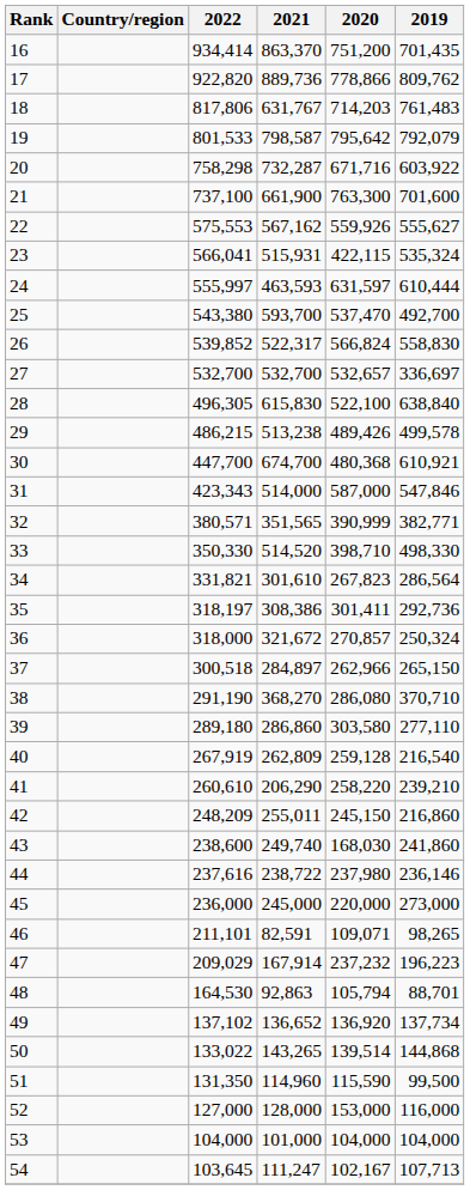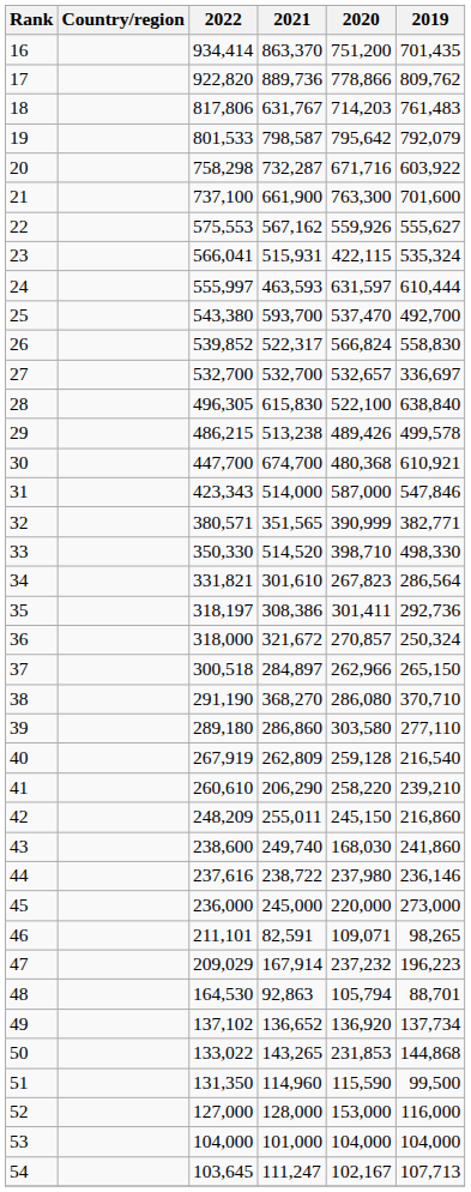 <table class="wikitable sortable">
 <tr>
 <th data-sort-type="number">Rank</th>
 <th>Country/region</th>
 <th data-sort-type="number">2022</th>
 <th data-sort-type="number">2021</th>
 <th data-sort-type="number">2020</th>
 <th data-sort-type="number">2019</th>
 </tr>
 <tr>
 <td>16</td>
 <td></td>
 <td align="left">934,414</td>
 <td align="left">863,370</td>
 <td align="Right">751,200</td>
 <td align="Right">701,435</td>
 </tr>
 <tr>
 <td>17</td>
 <td></td>
 <td align="left">922,820</td>
 <td align="left">889,736</td>
 <td align="Right">778,866</td>
 <td align="Right">809,762</td>
 </tr>
 <tr>
 <td>18</td>
 <td></td>
 <td align="left">817,806</td>
 <td align="left">631,767</td>
 <td align="Right">714,203</td>
 <td align="Right">761,483</td>
 </tr>
 <tr>
 <td>19</td>
 <td></td>
 <td align="left">801,533</td>
 <td align="left">798,587</td>
 <td align="Right">795,642</td>
 <td align="Right">792,079</td>
 </tr>
 <tr>
 <td>20</td>
 <td></td>
 <td align="left">758,298</td>
 <td align="left">732,287</td>
 <td align="Right">671,716</td>
 <td align="Right">603,922</td>
 </tr>
 <tr>
 <td>21</td>
 <td></td>
 <td align="left">737,100</td>
 <td align="left">661,900</td>
 <td align="Right">763,300</td>
 <td align="Right">701,600</td>
 </tr>
 <tr>
 <td>22</td>
 <td></td>
 <td align="left">575,553</td>
 <td align="left">567,162</td>
 <td align="Right">559,926</td>
 <td align="Right">555,627</td>
 </tr>
 <tr>
 <td>23</td>
 <td></td>
 <td align="left">566,041</td>
 <td align="left">515,931</td>
 <td align="Right">422,115</td>
 <td align="Right">535,324</td>
 </tr>
 <tr>
 <td>24</td>
 <td></td>
 <td align="left">555,997</td>
 <td align="left">463,593</td>
 <td align="Right">631,597</td>
 <td align="Right">610,444</td>
 </tr>
 <tr>
 <td>25</td>
 <td></td>
 <td align="left">543,380</td>
 <td align="left">593,700</td>
 <td align="Right">537,470</td>
 <td align="Right">492,700</td>
 </tr>
 <tr>
 <td>26</td>
 <td></td>
 <td align="left">539,852</td>
 <td align="left">522,317</td>
 <td align="Right">566,824</td>
 <td align="Right">558,830</td>
 </tr>
 <tr>
 <td>27</td>
 <td></td>
 <td align="left">532,700</td>
 <td align="left">532,700</td>
 <td align="Right">532,657</td>
 <td align="Right">336,697</td>
 </tr>
 <tr>
 <td>28</td>
 <td></td>
 <td align="left">496,305</td>
 <td align="left">615,830</td>
 <td align="Right">522,100</td>
 <td align="Right">638,840</td>
 </tr>
 <tr>
 <td>29</td>
 <td></td>
 <td align="left">486,215</td>
 <td align="left">513,238</td>
 <td align="Right">489,426</td>
 <td align="Right">499,578</td>
 </tr>
 <tr>
 <td>30</td>
 <td></td>
 <td align="left">447,700</td>
 <td align="left">674,700</td>
 <td align="Right">480,368</td>
 <td align="Right">610,921</td>
 </tr>
 <tr>
 <td>31</td>
 <td></td>
 <td align="left">423,343</td>
 <td align="left">514,000</td>
 <td align="Right">587,000</td>
 <td align="Right">547,846</td>
 </tr>
 <tr>
 <td>32</td>
 <td></td>
 <td align="left">380,571</td>
 <td align="left">351,565</td>
 <td align="Right">390,999</td>
 <td align="Right">382,771</td>
 </tr>
 <tr>
 <td>33</td>
 <td></td>
 <td align="left">350,330</td>
 <td align="left">514,520</td>
 <td align="Right">398,710</td>
 <td align="Right">498,330</td>
 </tr>
 <tr>
 <td>34</td>
 <td></td>
 <td align="left">331,821</td>
 <td align="left">301,610</td>
 <td align="Right">267,823</td>
 <td align="Right">286,564</td>
 </tr>
 <tr>
 <td>35</td>
 <td></td>
 <td align="left">318,197</td>
 <td align="left">308,386</td>
 <td align="Right">301,411</td>
 <td align="Right">292,736</td>
 </tr>
 <tr>
 <td>36</td>
 <td></td>
 <td align="left">318,000</td>
 <td align="left">321,672</td>
 <td align="Right">270,857</td>
 <td align="Right">250,324</td>
 </tr>
 <tr>
 <td>37</td>
 <td></td>
 <td align="left">300,518</td>
 <td align="left">284,897</td>
 <td align="Right">262,966</td>
 <td align="Right">265,150</td>
 </tr>
 <tr>
 <td>38</td>
 <td></td>
 <td align="left">291,190</td>
 <td align="left">368,270</td>
 <td align="Right">286,080</td>
 <td align="Right">370,710</td>
 </tr>
 <tr>
 <td>39</td>
 <td></td>
 <td align="left">289,180</td>
 <td align="left">286,860</td>
 <td align="Right">303,580</td>
 <td align="Right">277,110</td>
 </tr>
 <tr>
 <td>40</td>
 <td></td>
 <td align="left">267,919</td>
 <td align="left">262,809</td>
 <td align="Right">259,128</td>
 <td align="Right">216,540</td>
 </tr>
 <tr>
 <td>41</td>
 <td></td>
 <td align="left">260,610</td>
 <td align="left">206,290</td>
 <td align="Right">258,220</td>
 <td align="Right">239,210</td>
 </tr>
 <tr>
 <td>42</td>
 <td></td>
 <td align="left">248,209</td>
 <td align="left">255,011</td>
 <td align="Right">245,150</td>
 <td align="Right">216,860</td>
 </tr>
 <tr>
 <td>43</td>
 <td></td>
 <td align="left">238,600</td>
 <td>249,740</td>
 <td align="Right">168,030</td>
 <td align="Right">241,860</td>
 </tr>
 <tr>
 <td>44</td>
 <td></td>
 <td align="left">237,616</td>
 <td align="left">238,722</td>
 <td align="Right">237,980</td>
 <td align="Right">236,146</td>
 </tr>
 <tr>
 <td>45</td>
 <td></td>
 <td align="left">236,000</td>
 <td align="left">245,000</td>
 <td align="Right">220,000</td>
 <td align="Right">273,000</td>
 </tr>
 <tr>
 <td>46</td>
 <td></td>
 <td align="left">211,101</td>
 <td>82,591</td>
 <td align="Right">109,071</td>
 <td align="Right">98,265</td>
 </tr>
 <tr>
 <td>47</td>
 <td></td>
 <td align="left">209,029</td>
 <td align="left">167,914</td>
 <td align="Right">237,232</td>
 <td align="Right">196,223</td>
 </tr>
 <tr>
 <td>48</td>
 <td></td>
 <td align="left">164,530</td>
 <td>92,863</td>
 <td align="Right">105,794</td>
 <td align="Right">88,701</td>
 </tr>
 <tr>
 <td>49</td>
 <td></td>
 <td align="left">137,102</td>
 <td align="left">136,652</td>
 <td align="Right">136,920</td>
 <td align="Right">137,734</td>
 </tr>
 <tr>
 <td>50</td>
 <td></td>
 <td align="left">133,022</td>
 <td align="left">143,265</td>
-<td align="Right">139,514</td>
+<td align="Right">231,853</td>
 <td align="Right">144,868</td>
 </tr>
 <tr>
 <td>51</td>
 <td></td>
 <td align="left">131,350</td>
 <td align="left">114,960</td>
 <td align="Right">115,590</td>
 <td align="Right">99,500</td>
 </tr>
 <tr>
 <td>52</td>
 <td></td>
 <td align="left">127,000</td>
 <td align="left">128,000</td>
 <td align="Right">153,000</td>
 <td align="Right">116,000</td>
 </tr>
 <tr>
 <td>53</td>
 <td></td>
 <td align="left">104,000</td>
 <td align="left">101,000</td>
 <td align="Right">104,000</td>
 <td align="Right">104,000</td>
 </tr>
 <tr>
 <td>54</td>
 <td></td>
 <td align="left">103,645</td>
 <td>111,247</td>
 <td align="Right">102,167</td>
 <td align="Right">107,713</td>
 </tr>
 <tr>
 </tr>
 </table>
